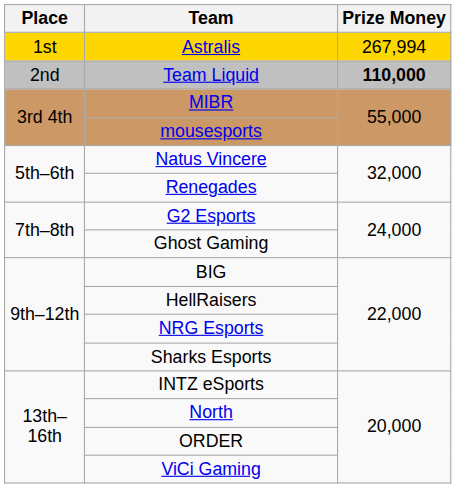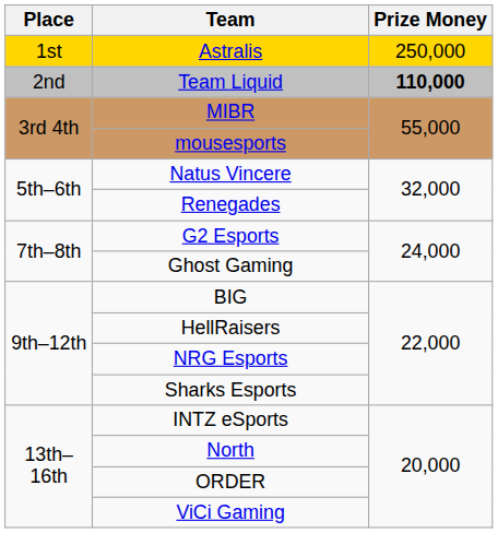 <table class="wikitable" style="text-align:center">
 <tr>
 <th width="65px">Place</th>
 <th width="220">Team</th>
 <th width="95">Prize Money</th>
 </tr>
 <tr>
 <td style="text-align:center; background:gold;">1st</td>
 <td style="text-align:center; background:gold;"><a href='#'>Astralis</a></td>
-<td style="text-align:center; background:gold;">267,994</td>
+<td style="text-align:center; background:gold;">250,000</td>
 </tr>
 <tr>
 <td style="text-align:center; background:silver;">2nd</td>
 <td style="text-align:center; background:silver;"><a href='#'>Team Liquid</a></td>
 <td style="text-align:center; background:silver;"><strong>110,000</strong></td>
 </tr>
 <tr>
 <td style="text-align:center; background:#c96;" rowspan="2">3rd  4th</td>
 <td style="text-align:center; background:#c96;"><a href='#'>MIBR</a></td>
 <td style="text-align:center; background:#c96;" rowspan="2">55,000</td>
 </tr>
 <tr>
 <td style="text-align:center; background:#c96;"><a href='#'>mousesports</a></td>
 </tr>
 <tr>
 <td rowspan="2">5th–6th</td>
 <td><a href='#'>Natus Vincere</a></td>
 <td rowspan="2">32,000</td>
 </tr>
 <tr>
 <td><a href='#'>Renegades</a></td>
 </tr>
 <tr>
 <td rowspan="2">7th–8th</td>
 <td><a href='#'>G2 Esports</a></td>
 <td rowspan="2">24,000</td>
 </tr>
 <tr>
 <td>Ghost Gaming</td>
 </tr>
 <tr>
 <td rowspan="4">9th–12th</td>
 <td>BIG</td>
 <td rowspan="4">22,000</td>
 </tr>
 <tr>
 <td>HellRaisers</td>
 </tr>
 <tr>
 <td><a href='#'>NRG Esports</a></td>
 </tr>
 <tr>
 <td>Sharks Esports</td>
 </tr>
 <tr>
 <td rowspan="4">13th–16th</td>
 <td>INTZ eSports</td>
 <td rowspan="4">20,000</td>
 </tr>
 <tr>
 <td><a href='#'>North</a></td>
 </tr>
 <tr>
 <td>ORDER</td>
 </tr>
 <tr>
 <td><a href='#'>ViCi Gaming</a></td>
 </tr>
 </table>
